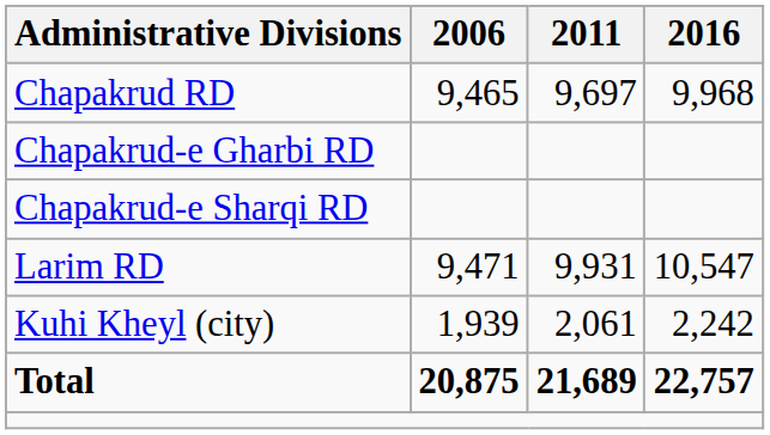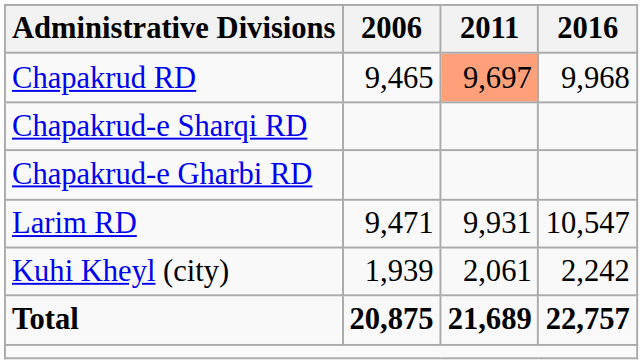 <table class="wikitable">
 <tr>
 <th>Administrative Divisions</th>
 <th>2006</th>
 <th>2011</th>
 <th>2016</th>
 </tr>
 <tr>
 <td><a href='#'>Chapakrud RD</a></td>
 <td style="text-align: right;">9,465</td>
-<td style="text-align: right;">9,697</td>
+<td style="background: lightsalmon; text-align: right;">9,697</td>
 <td style="text-align: right;">9,968</td>
 </tr>
 <tr>
-<td><a href='#'>Chapakrud-e Gharbi RD</a></td>
+<td><a href='#'>Chapakrud-e Sharqi RD</a></td>
 <td style="text-align: right;"></td>
 <td style="text-align: right;"></td>
 <td style="text-align: right;"></td>
 </tr>
 <tr>
-<td><a href='#'>Chapakrud-e Sharqi RD</a></td>
+<td><a href='#'>Chapakrud-e Gharbi RD</a></td>
 <td style="text-align: right;"></td>
 <td style="text-align: right;"></td>
 <td style="text-align: right;"></td>
 </tr>
 <tr>
 <td><a href='#'>Larim RD</a></td>
 <td style="text-align: right;">9,471</td>
 <td style="text-align: right;">9,931</td>
 <td style="text-align: right;">10,547</td>
 </tr>
 <tr>
 <td><a href='#'>Kuhi Kheyl</a> (city)</td>
 <td style="text-align: right;">1,939</td>
 <td style="text-align: right;">2,061</td>
 <td style="text-align: right;">2,242</td>
 </tr>
 <tr>
 <td><strong>Total</strong></td>
 <td style="text-align: right;"><strong>20,875</strong></td>
 <td style="text-align: right;"><strong>21,689</strong></td>
 <td style="text-align: right;"><strong>22,757</strong></td>
 </tr>
 <tr>
 <td colspan=4></td>
 </tr>
 </table>
